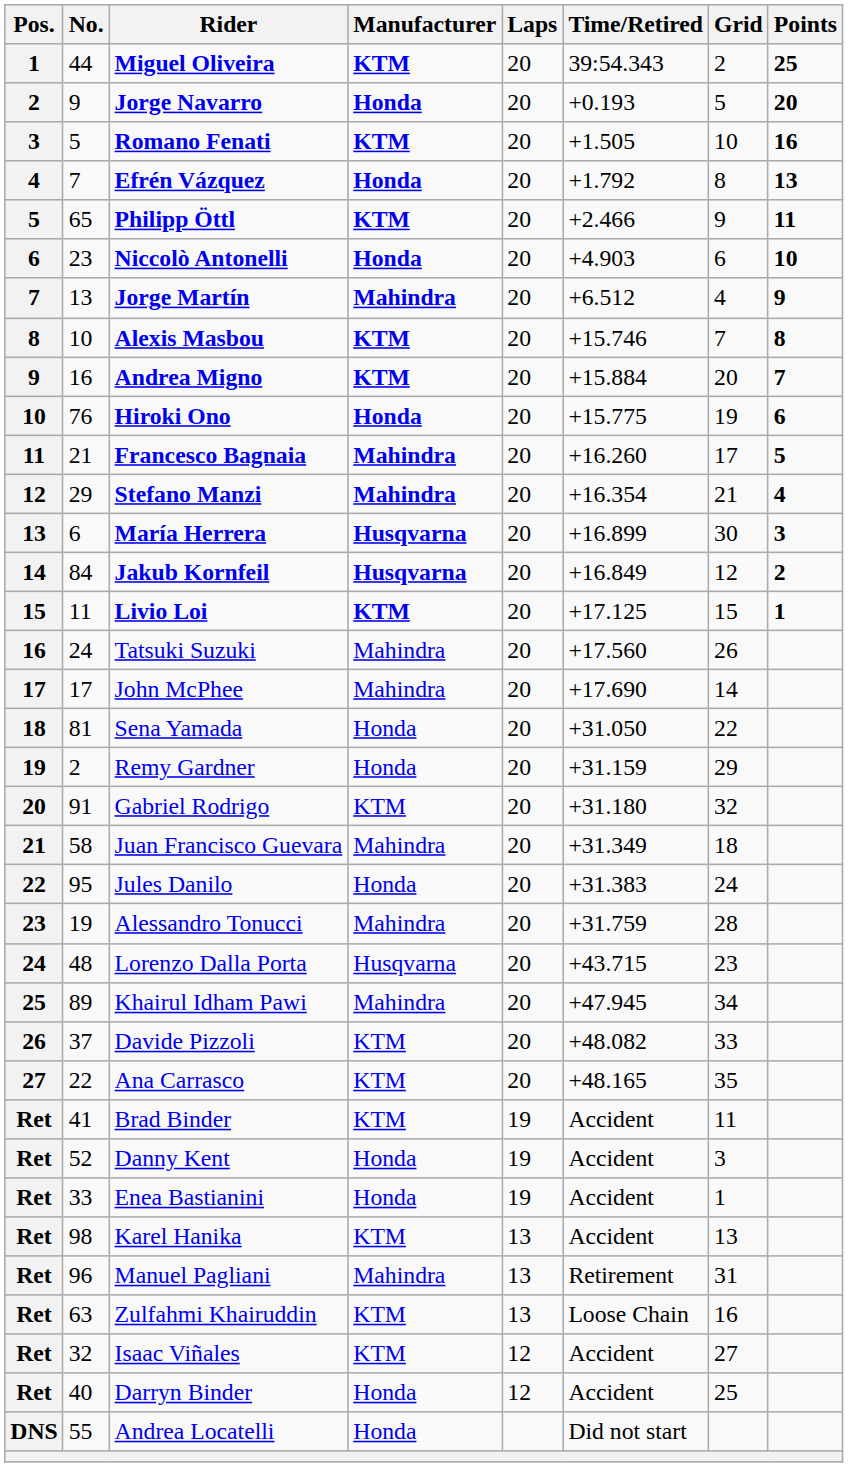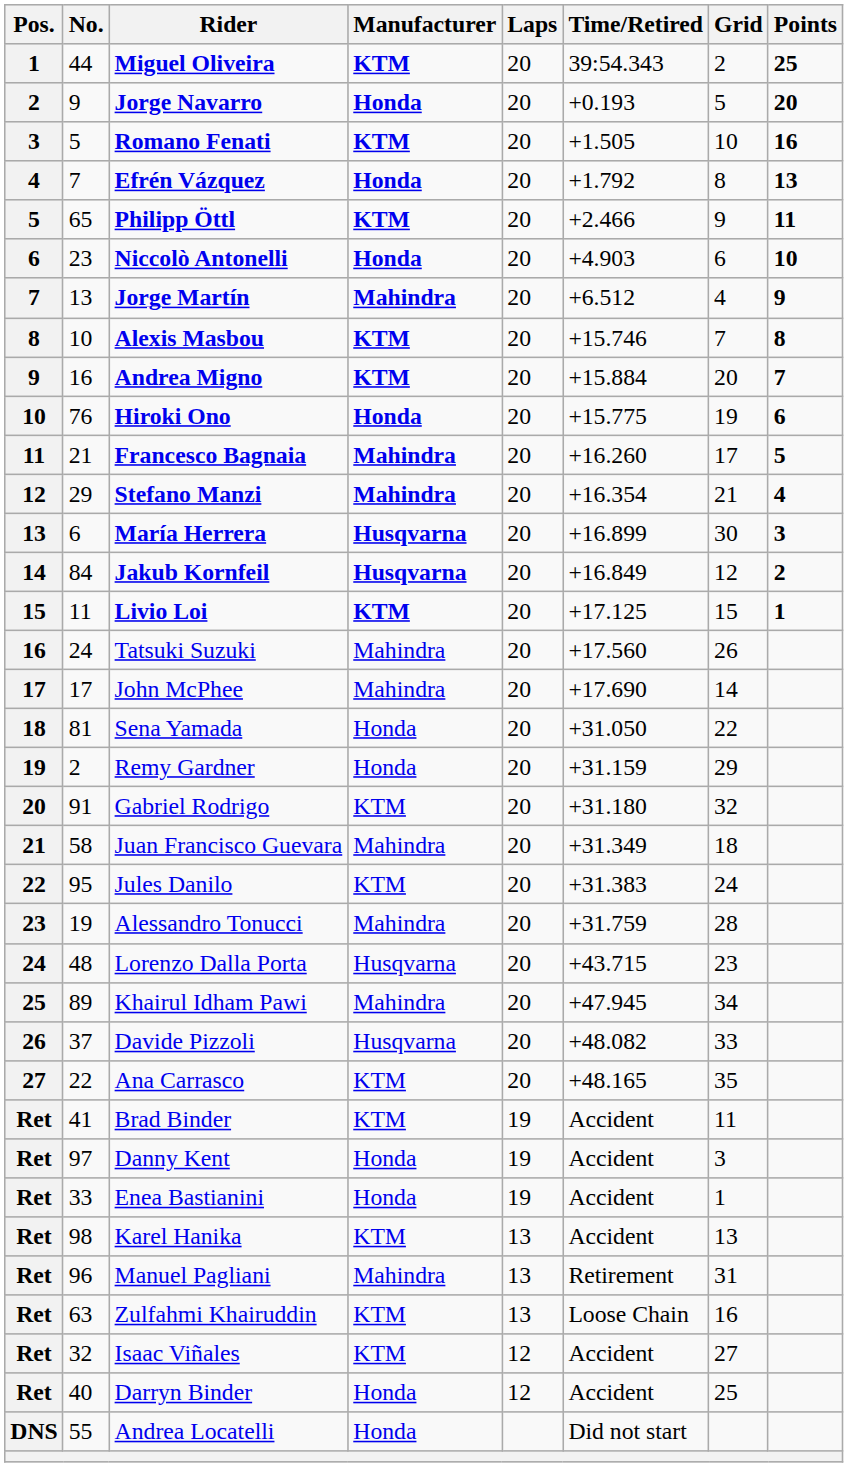 <table class="wikitable" style="font-size: 95%;">
 <tr>
 <th>Pos.</th>
 <th>No.</th>
 <th>Rider</th>
 <th>Manufacturer</th>
 <th>Laps</th>
 <th>Time/Retired</th>
 <th>Grid</th>
 <th>Points</th>
 </tr>
 <tr>
 <th>1</th>
 <td>44</td>
 <td> <strong><a href='#'>Miguel Oliveira</a></strong></td>
 <td><strong><a href='#'>KTM</a></strong></td>
 <td>20</td>
 <td>39:54.343</td>
 <td>2</td>
 <td><strong>25</strong></td>
 </tr>
 <tr>
 <th>2</th>
 <td>9</td>
 <td> <strong><a href='#'>Jorge Navarro</a></strong></td>
 <td><strong><a href='#'>Honda</a></strong></td>
 <td>20</td>
 <td>+0.193</td>
 <td>5</td>
 <td><strong>20</strong></td>
 </tr>
 <tr>
 <th>3</th>
 <td>5</td>
 <td> <strong><a href='#'>Romano Fenati</a></strong></td>
 <td><strong><a href='#'>KTM</a></strong></td>
 <td>20</td>
 <td>+1.505</td>
 <td>10</td>
 <td><strong>16</strong></td>
 </tr>
 <tr>
 <th>4</th>
 <td>7</td>
 <td> <strong><a href='#'>Efrén Vázquez</a></strong></td>
 <td><strong><a href='#'>Honda</a></strong></td>
 <td>20</td>
 <td>+1.792</td>
 <td>8</td>
 <td><strong>13</strong></td>
 </tr>
 <tr>
 <th>5</th>
 <td>65</td>
 <td> <strong><a href='#'>Philipp Öttl</a></strong></td>
 <td><strong><a href='#'>KTM</a></strong></td>
 <td>20</td>
 <td>+2.466</td>
 <td>9</td>
 <td><strong>11</strong></td>
 </tr>
 <tr>
 <th>6</th>
 <td>23</td>
 <td> <strong><a href='#'>Niccolò Antonelli</a></strong></td>
 <td><strong><a href='#'>Honda</a></strong></td>
 <td>20</td>
 <td>+4.903</td>
 <td>6</td>
 <td><strong>10</strong></td>
 </tr>
 <tr>
 <th>7</th>
 <td>13</td>
 <td> <strong><a href='#'>Jorge Martín</a></strong></td>
 <td><strong><a href='#'>Mahindra</a></strong></td>
 <td>20</td>
 <td>+6.512</td>
 <td>4</td>
 <td><strong>9</strong></td>
 </tr>
 <tr>
 <th>8</th>
 <td>10</td>
 <td> <strong><a href='#'>Alexis Masbou</a></strong></td>
 <td><strong><a href='#'>KTM</a></strong></td>
 <td>20</td>
 <td>+15.746</td>
 <td>7</td>
 <td><strong>8</strong></td>
 </tr>
 <tr>
 <th>9</th>
 <td>16</td>
 <td> <strong><a href='#'>Andrea Migno</a></strong></td>
 <td><strong><a href='#'>KTM</a></strong></td>
 <td>20</td>
 <td>+15.884</td>
 <td>20</td>
 <td><strong>7</strong></td>
 </tr>
 <tr>
 <th>10</th>
 <td>76</td>
 <td> <strong><a href='#'>Hiroki Ono</a></strong></td>
 <td><strong><a href='#'>Honda</a></strong></td>
 <td>20</td>
 <td>+15.775</td>
 <td>19</td>
 <td><strong>6</strong></td>
 </tr>
 <tr>
 <th>11</th>
 <td>21</td>
 <td> <strong><a href='#'>Francesco Bagnaia</a></strong></td>
 <td><strong><a href='#'>Mahindra</a></strong></td>
 <td>20</td>
 <td>+16.260</td>
 <td>17</td>
 <td><strong>5</strong></td>
 </tr>
 <tr>
 <th>12</th>
 <td>29</td>
 <td> <strong><a href='#'>Stefano Manzi</a></strong></td>
 <td><strong><a href='#'>Mahindra</a></strong></td>
 <td>20</td>
 <td>+16.354</td>
 <td>21</td>
 <td><strong>4</strong></td>
 </tr>
 <tr>
 <th>13</th>
 <td>6</td>
 <td> <strong><a href='#'>María Herrera</a></strong></td>
 <td><strong><a href='#'>Husqvarna</a></strong></td>
 <td>20</td>
 <td>+16.899</td>
 <td>30</td>
 <td><strong>3</strong></td>
 </tr>
 <tr>
 <th>14</th>
 <td>84</td>
 <td> <strong><a href='#'>Jakub Kornfeil</a></strong></td>
 <td><strong><a href='#'>Husqvarna</a></strong></td>
 <td>20</td>
 <td>+16.849</td>
 <td>12</td>
 <td><strong>2</strong></td>
 </tr>
 <tr>
 <th>15</th>
 <td>11</td>
 <td> <strong><a href='#'>Livio Loi</a></strong></td>
 <td><strong><a href='#'>KTM</a></strong></td>
 <td>20</td>
 <td>+17.125</td>
 <td>15</td>
 <td><strong>1</strong></td>
 </tr>
 <tr>
 <th>16</th>
 <td>24</td>
 <td> <a href='#'>Tatsuki Suzuki</a></td>
 <td><a href='#'>Mahindra</a></td>
 <td>20</td>
 <td>+17.560</td>
 <td>26</td>
 <td></td>
 </tr>
 <tr>
 <th>17</th>
 <td>17</td>
 <td> <a href='#'>John McPhee</a></td>
 <td><a href='#'>Mahindra</a></td>
 <td>20</td>
 <td>+17.690</td>
 <td>14</td>
 <td></td>
 </tr>
 <tr>
 <th>18</th>
 <td>81</td>
 <td> <a href='#'>Sena Yamada</a></td>
 <td><a href='#'>Honda</a></td>
 <td>20</td>
 <td>+31.050</td>
 <td>22</td>
 <td></td>
 </tr>
 <tr>
 <th>19</th>
 <td>2</td>
 <td> <a href='#'>Remy Gardner</a></td>
 <td><a href='#'>Honda</a></td>
 <td>20</td>
 <td>+31.159</td>
 <td>29</td>
 <td></td>
 </tr>
 <tr>
 <th>20</th>
 <td>91</td>
 <td> <a href='#'>Gabriel Rodrigo</a></td>
 <td><a href='#'>KTM</a></td>
 <td>20</td>
 <td>+31.180</td>
 <td>32</td>
 <td></td>
 </tr>
 <tr>
 <th>21</th>
 <td>58</td>
 <td> <a href='#'>Juan Francisco Guevara</a></td>
 <td><a href='#'>Mahindra</a></td>
 <td>20</td>
 <td>+31.349</td>
 <td>18</td>
 <td></td>
 </tr>
 <tr>
 <th>22</th>
 <td>95</td>
 <td> <a href='#'>Jules Danilo</a></td>
-<td><a href='#'>Honda</a></td>
+<td><a href='#'>KTM</a></td>
 <td>20</td>
 <td>+31.383</td>
 <td>24</td>
 <td></td>
 </tr>
 <tr>
 <th>23</th>
 <td>19</td>
 <td> <a href='#'>Alessandro Tonucci</a></td>
 <td><a href='#'>Mahindra</a></td>
 <td>20</td>
 <td>+31.759</td>
 <td>28</td>
 <td></td>
 </tr>
 <tr>
 <th>24</th>
 <td>48</td>
 <td> <a href='#'>Lorenzo Dalla Porta</a></td>
 <td><a href='#'>Husqvarna</a></td>
 <td>20</td>
 <td>+43.715</td>
 <td>23</td>
 <td></td>
 </tr>
 <tr>
 <th>25</th>
 <td>89</td>
 <td> <a href='#'>Khairul Idham Pawi</a></td>
 <td><a href='#'>Mahindra</a></td>
 <td>20</td>
 <td>+47.945</td>
 <td>34</td>
 <td></td>
 </tr>
 <tr>
 <th>26</th>
 <td>37</td>
 <td> <a href='#'>Davide Pizzoli</a></td>
-<td><a href='#'>KTM</a></td>
+<td><a href='#'>Husqvarna</a></td>
 <td>20</td>
 <td>+48.082</td>
 <td>33</td>
 <td></td>
 </tr>
 <tr>
 <th>27</th>
 <td>22</td>
 <td> <a href='#'>Ana Carrasco</a></td>
 <td><a href='#'>KTM</a></td>
 <td>20</td>
 <td>+48.165</td>
 <td>35</td>
 <td></td>
 </tr>
 <tr>
 <th>Ret</th>
 <td>41</td>
 <td> <a href='#'>Brad Binder</a></td>
 <td><a href='#'>KTM</a></td>
 <td>19</td>
 <td>Accident</td>
 <td>11</td>
 <td></td>
 </tr>
 <tr>
 <th>Ret</th>
-<td>52</td>
+<td>97</td>
 <td> <a href='#'>Danny Kent</a></td>
 <td><a href='#'>Honda</a></td>
 <td>19</td>
 <td>Accident</td>
 <td>3</td>
 <td></td>
 </tr>
 <tr>
 <th>Ret</th>
 <td>33</td>
 <td> <a href='#'>Enea Bastianini</a></td>
 <td><a href='#'>Honda</a></td>
 <td>19</td>
 <td>Accident</td>
 <td>1</td>
 <td></td>
 </tr>
 <tr>
 <th>Ret</th>
 <td>98</td>
 <td> <a href='#'>Karel Hanika</a></td>
 <td><a href='#'>KTM</a></td>
 <td>13</td>
 <td>Accident</td>
 <td>13</td>
 <td></td>
 </tr>
 <tr>
 <th>Ret</th>
 <td>96</td>
 <td> <a href='#'>Manuel Pagliani</a></td>
 <td><a href='#'>Mahindra</a></td>
 <td>13</td>
 <td>Retirement</td>
 <td>31</td>
 <td></td>
 </tr>
 <tr>
 <th>Ret</th>
 <td>63</td>
 <td> <a href='#'>Zulfahmi Khairuddin</a></td>
 <td><a href='#'>KTM</a></td>
 <td>13</td>
 <td>Loose Chain</td>
 <td>16</td>
 <td></td>
 </tr>
 <tr>
 <th>Ret</th>
 <td>32</td>
 <td> <a href='#'>Isaac Viñales</a></td>
 <td><a href='#'>KTM</a></td>
 <td>12</td>
 <td>Accident</td>
 <td>27</td>
 <td></td>
 </tr>
 <tr>
 <th>Ret</th>
 <td>40</td>
 <td> <a href='#'>Darryn Binder</a></td>
 <td><a href='#'>Honda</a></td>
 <td>12</td>
 <td>Accident</td>
 <td>25</td>
 <td></td>
 </tr>
 <tr>
 <th>DNS</th>
 <td>55</td>
 <td> <a href='#'>Andrea Locatelli</a></td>
 <td><a href='#'>Honda</a></td>
 <td></td>
 <td>Did not start</td>
 <td></td>
 <td></td>
 </tr>
 <tr>
 <th colspan=8></th>
 </tr>
 </table>
